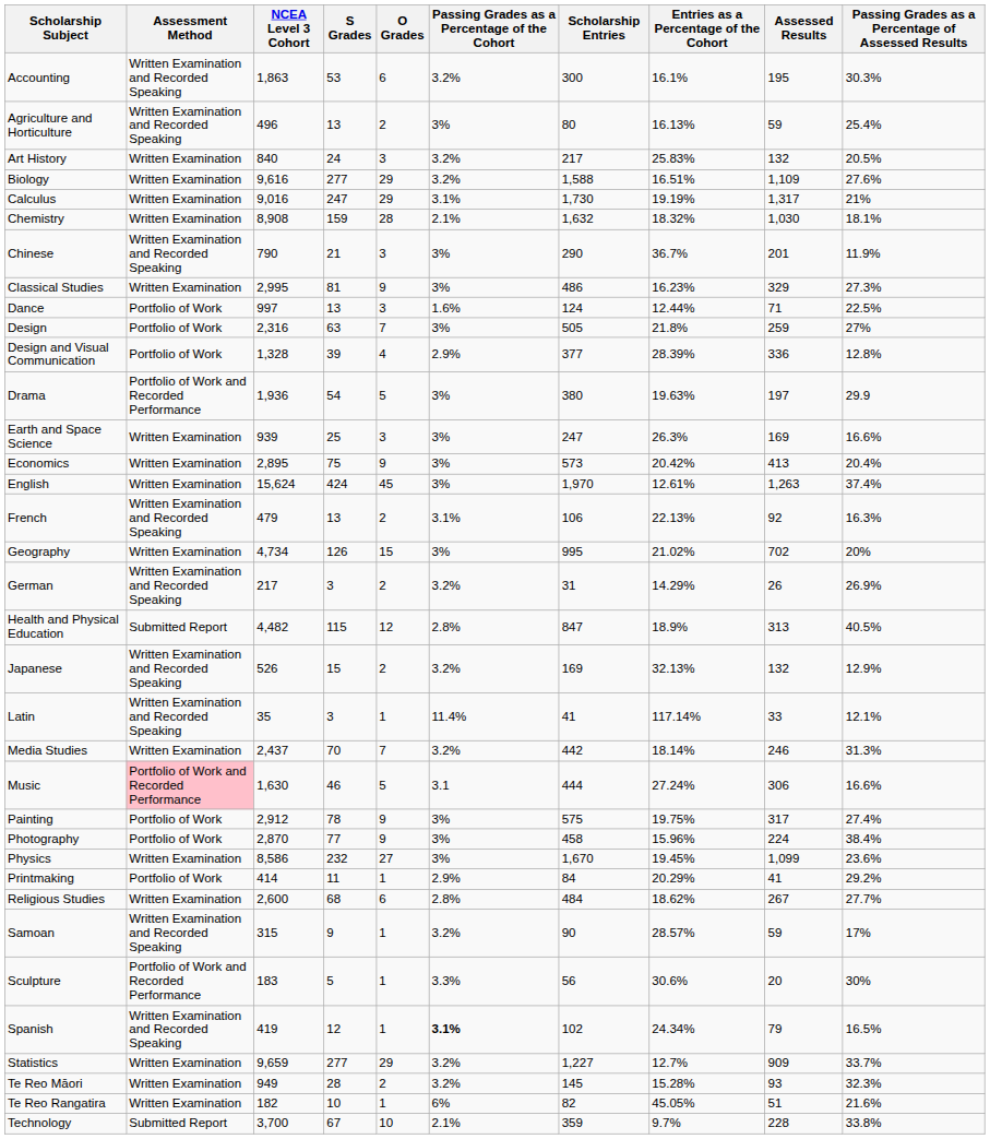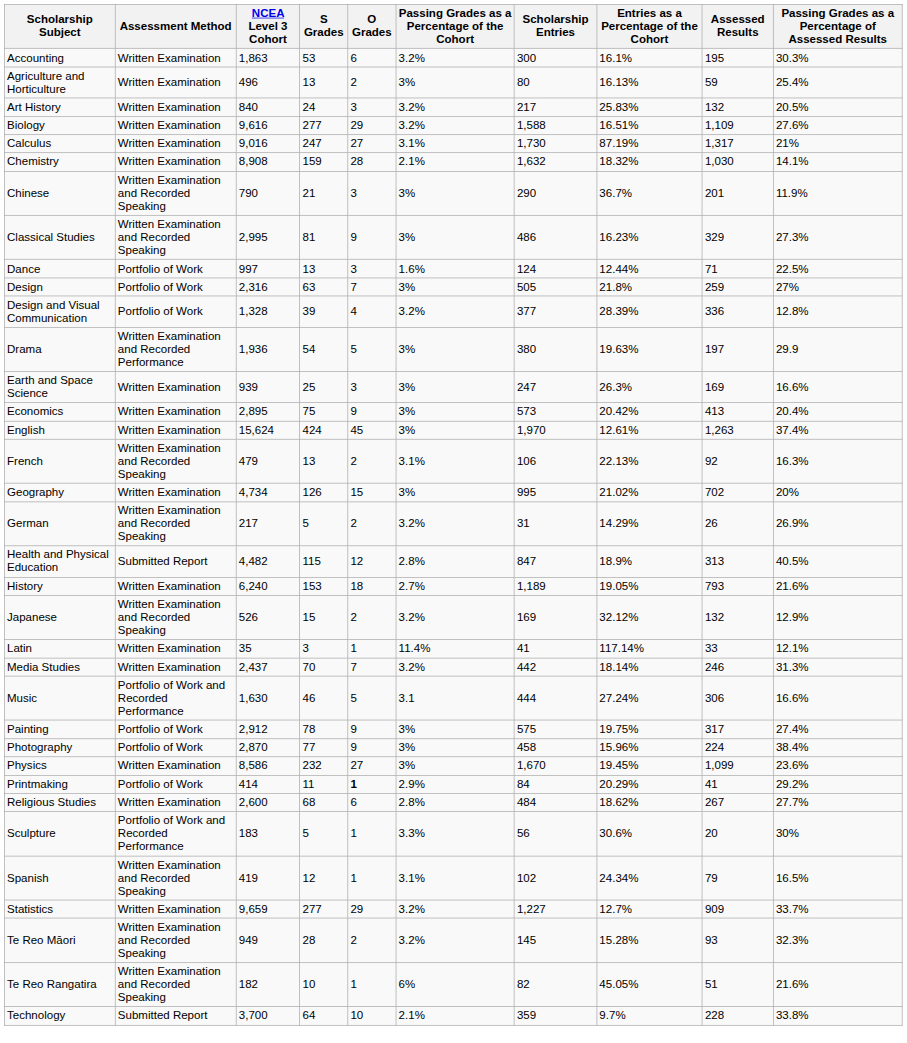 <table class="wikitable sortable">
 <tr>
 <th>Scholarship Subject</th>
 <th>Assessment Method</th>
 <th><a href='#'>NCEA</a> Level 3 Cohort</th>
 <th>S Grades</th>
 <th>O Grades</th>
 <th>Passing Grades as a Percentage of the Cohort</th>
 <th>Scholarship Entries</th>
 <th>Entries as a Percentage of the Cohort</th>
 <th>Assessed Results</th>
 <th>Passing Grades as a Percentage of Assessed Results</th>
 </tr>
 <tr>
 <td>Accounting</td>
-<td>Written Examination and Recorded Speaking</td>
+<td>Written Examination</td>
 <td>1,863</td>
 <td>53</td>
 <td>6</td>
 <td>3.2%</td>
 <td>300</td>
 <td>16.1%</td>
 <td>195</td>
 <td>30.3%</td>
 </tr>
 <tr>
 <td>Agriculture and Horticulture</td>
-<td>Written Examination and Recorded Speaking</td>
+<td>Written Examination</td>
 <td>496</td>
 <td>13</td>
 <td>2</td>
 <td>3%</td>
 <td>80</td>
 <td>16.13%</td>
 <td>59</td>
 <td>25.4%</td>
 </tr>
 <tr>
 <td>Art History</td>
 <td>Written Examination</td>
 <td>840</td>
 <td>24</td>
 <td>3</td>
 <td>3.2%</td>
 <td>217</td>
 <td>25.83%</td>
 <td>132</td>
 <td>20.5%</td>
 </tr>
 <tr>
 <td>Biology</td>
 <td>Written Examination</td>
 <td>9,616</td>
 <td>277</td>
 <td>29</td>
 <td>3.2%</td>
 <td>1,588</td>
 <td>16.51%</td>
 <td>1,109</td>
 <td>27.6%</td>
 </tr>
 <tr>
 <td>Calculus</td>
 <td>Written Examination</td>
 <td>9,016</td>
 <td>247</td>
-<td>29</td>
+<td>27</td>
 <td>3.1%</td>
 <td>1,730</td>
-<td>19.19%</td>
+<td>87.19%</td>
 <td>1,317</td>
 <td>21%</td>
 </tr>
 <tr>
 <td>Chemistry</td>
 <td>Written Examination</td>
 <td>8,908</td>
 <td>159</td>
 <td>28</td>
 <td>2.1%</td>
 <td>1,632</td>
 <td>18.32%</td>
 <td>1,030</td>
-<td>18.1%</td>
+<td>14.1%</td>
 </tr>
 <tr>
 <td>Chinese</td>
 <td>Written Examination and Recorded Speaking</td>
 <td>790</td>
 <td>21</td>
 <td>3</td>
 <td>3%</td>
 <td>290</td>
 <td>36.7%</td>
 <td>201</td>
 <td>11.9%</td>
 </tr>
 <tr>
 <td>Classical Studies</td>
-<td>Written Examination</td>
+<td>Written Examination and Recorded Speaking</td>
 <td>2,995</td>
 <td>81</td>
 <td>9</td>
 <td>3%</td>
 <td>486</td>
 <td>16.23%</td>
 <td>329</td>
 <td>27.3%</td>
 </tr>
 <tr>
 <td>Dance</td>
 <td>Portfolio of Work</td>
 <td>997</td>
 <td>13</td>
 <td>3</td>
 <td>1.6%</td>
 <td>124</td>
 <td>12.44%</td>
 <td>71</td>
 <td>22.5%</td>
 </tr>
 <tr>
 <td>Design</td>
 <td>Portfolio of Work</td>
 <td>2,316</td>
 <td>63</td>
 <td>7</td>
 <td>3%</td>
 <td>505</td>
 <td>21.8%</td>
 <td>259</td>
 <td>27%</td>
 </tr>
 <tr>
 <td>Design and Visual Communication</td>
 <td>Portfolio of Work</td>
 <td>1,328</td>
 <td>39</td>
 <td>4</td>
-<td>2.9%</td>
+<td>3.2%</td>
 <td>377</td>
 <td>28.39%</td>
 <td>336</td>
 <td>12.8%</td>
 </tr>
 <tr>
 <td>Drama</td>
-<td>Portfolio of Work and Recorded Performance</td>
+<td>Written Examination and Recorded Performance</td>
 <td>1,936</td>
 <td>54</td>
 <td>5</td>
 <td>3%</td>
 <td>380</td>
 <td>19.63%</td>
 <td>197</td>
 <td>29.9</td>
 </tr>
 <tr>
 <td>Earth and Space Science</td>
 <td>Written Examination</td>
 <td>939</td>
 <td>25</td>
 <td>3</td>
 <td>3%</td>
 <td>247</td>
 <td>26.3%</td>
 <td>169</td>
 <td>16.6%</td>
 </tr>
 <tr>
 <td>Economics</td>
 <td>Written Examination</td>
 <td>2,895</td>
 <td>75</td>
 <td>9</td>
 <td>3%</td>
 <td>573</td>
 <td>20.42%</td>
 <td>413</td>
 <td>20.4%</td>
 </tr>
 <tr>
 <td>English</td>
 <td>Written Examination</td>
 <td>15,624</td>
 <td>424</td>
 <td>45</td>
 <td>3%</td>
 <td>1,970</td>
 <td>12.61%</td>
 <td>1,263</td>
 <td>37.4%</td>
 </tr>
 <tr>
 <td>French</td>
 <td>Written Examination and Recorded Speaking</td>
 <td>479</td>
 <td>13</td>
 <td>2</td>
 <td>3.1%</td>
 <td>106</td>
 <td>22.13%</td>
 <td>92</td>
 <td>16.3%</td>
 </tr>
 <tr>
 <td>Geography</td>
 <td>Written Examination</td>
 <td>4,734</td>
 <td>126</td>
 <td>15</td>
 <td>3%</td>
 <td>995</td>
 <td>21.02%</td>
 <td>702</td>
 <td>20%</td>
 </tr>
 <tr>
 <td>German</td>
 <td>Written Examination and Recorded Speaking</td>
 <td>217</td>
-<td>3</td>
+<td>5</td>
 <td>2</td>
 <td>3.2%</td>
 <td>31</td>
 <td>14.29%</td>
 <td>26</td>
 <td>26.9%</td>
 </tr>
 <tr>
 <td>Health and Physical Education</td>
 <td>Submitted Report</td>
 <td>4,482</td>
 <td>115</td>
 <td>12</td>
 <td>2.8%</td>
 <td>847</td>
 <td>18.9%</td>
 <td>313</td>
 <td>40.5%</td>
 </tr>
 <tr>
+<td>History</td>
+<td>Written Examination</td>
+<td>6,240</td>
+<td>153</td>
+<td>18</td>
+<td>2.7%</td>
+<td>1,189</td>
+<td>19.05%</td>
+<td>793</td>
+<td>21.6%</td>
+</tr>
+<tr>
 <td>Japanese</td>
 <td>Written Examination and Recorded Speaking</td>
 <td>526</td>
 <td>15</td>
 <td>2</td>
 <td>3.2%</td>
 <td>169</td>
-<td>32.13%</td>
+<td>32.12%</td>
 <td>132</td>
 <td>12.9%</td>
 </tr>
 <tr>
 <td>Latin</td>
-<td>Written Examination and Recorded Speaking</td>
+<td>Written Examination</td>
 <td>35</td>
 <td>3</td>
 <td>1</td>
 <td>11.4%</td>
 <td>41</td>
 <td>117.14%</td>
 <td>33</td>
 <td>12.1%</td>
 </tr>
 <tr>
 <td>Media Studies</td>
 <td>Written Examination</td>
 <td>2,437</td>
 <td>70</td>
 <td>7</td>
 <td>3.2%</td>
 <td>442</td>
 <td>18.14%</td>
 <td>246</td>
 <td>31.3%</td>
 </tr>
 <tr>
 <td>Music</td>
-<td style="background: pink;">Portfolio of Work and Recorded Performance</td>
+<td>Portfolio of Work and Recorded Performance</td>
 <td>1,630</td>
 <td>46</td>
 <td>5</td>
 <td>3.1</td>
 <td>444</td>
 <td>27.24%</td>
 <td>306</td>
 <td>16.6%</td>
 </tr>
 <tr>
 <td>Painting</td>
 <td>Portfolio of Work</td>
 <td>2,912</td>
 <td>78</td>
 <td>9</td>
 <td>3%</td>
 <td>575</td>
 <td>19.75%</td>
 <td>317</td>
 <td>27.4%</td>
 </tr>
 <tr>
 <td>Photography</td>
 <td>Portfolio of Work</td>
 <td>2,870</td>
 <td>77</td>
 <td>9</td>
 <td>3%</td>
 <td>458</td>
 <td>15.96%</td>
 <td>224</td>
 <td>38.4%</td>
 </tr>
 <tr>
 <td>Physics</td>
 <td>Written Examination</td>
 <td>8,586</td>
 <td>232</td>
 <td>27</td>
 <td>3%</td>
 <td>1,670</td>
 <td>19.45%</td>
 <td>1,099</td>
 <td>23.6%</td>
 </tr>
 <tr>
 <td>Printmaking</td>
 <td>Portfolio of Work</td>
 <td>414</td>
 <td>11</td>
-<td>1</td>
+<td><strong>1</strong></td>
 <td>2.9%</td>
 <td>84</td>
 <td>20.29%</td>
 <td>41</td>
 <td>29.2%</td>
 </tr>
 <tr>
 <td>Religious Studies</td>
 <td>Written Examination</td>
 <td>2,600</td>
 <td>68</td>
 <td>6</td>
 <td>2.8%</td>
 <td>484</td>
 <td>18.62%</td>
 <td>267</td>
 <td>27.7%</td>
 </tr>
 <tr>
-<td>Samoan</td>
-<td>Written Examination and Recorded Speaking</td>
-<td>315</td>
-<td>9</td>
-<td>1</td>
-<td>3.2%</td>
-<td>90</td>
-<td>28.57%</td>
-<td>59</td>
-<td>17%</td>
-</tr>
-<tr>
 <td>Sculpture</td>
 <td>Portfolio of Work and Recorded Performance</td>
 <td>183</td>
 <td>5</td>
 <td>1</td>
 <td>3.3%</td>
 <td>56</td>
 <td>30.6%</td>
 <td>20</td>
 <td>30%</td>
 </tr>
 <tr>
 <td>Spanish</td>
 <td>Written Examination and Recorded Speaking</td>
 <td>419</td>
 <td>12</td>
 <td>1</td>
-<td><strong>3.1%</strong></td>
+<td>3.1%</td>
 <td>102</td>
 <td>24.34%</td>
 <td>79</td>
 <td>16.5%</td>
 </tr>
 <tr>
 <td>Statistics</td>
 <td>Written Examination</td>
 <td>9,659</td>
 <td>277</td>
 <td>29</td>
 <td>3.2%</td>
 <td>1,227</td>
 <td>12.7%</td>
 <td>909</td>
 <td>33.7%</td>
 </tr>
 <tr>
 <td>Te Reo Māori</td>
-<td>Written Examination</td>
+<td>Written Examination and Recorded Speaking</td>
 <td>949</td>
 <td>28</td>
 <td>2</td>
 <td>3.2%</td>
 <td>145</td>
 <td>15.28%</td>
 <td>93</td>
 <td>32.3%</td>
 </tr>
 <tr>
 <td>Te Reo Rangatira</td>
-<td>Written Examination</td>
+<td>Written Examination and Recorded Speaking</td>
 <td>182</td>
 <td>10</td>
 <td>1</td>
 <td>6%</td>
 <td>82</td>
 <td>45.05%</td>
 <td>51</td>
 <td>21.6%</td>
 </tr>
 <tr>
 <td>Technology</td>
 <td>Submitted Report</td>
 <td>3,700</td>
-<td>67</td>
+<td>64</td>
 <td>10</td>
 <td>2.1%</td>
 <td>359</td>
 <td>9.7%</td>
 <td>228</td>
 <td>33.8%</td>
 </tr>
 </table>
